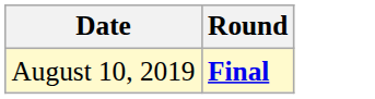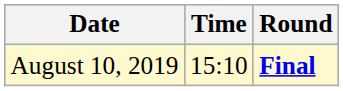 <table class="wikitable">
 <tr>
 <th>Date</th>
+<th>Time</th>
 <th>Round</th>
 </tr>
 <tr style=background:lemonchiffon>
 <td>August 10, 2019</td>
+<td>15:10</td>
 <td><strong><a href='#'>Final</a></strong></td>
 </tr>
 </table>
